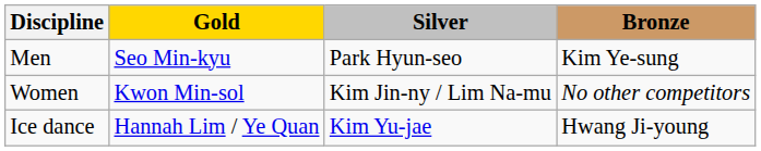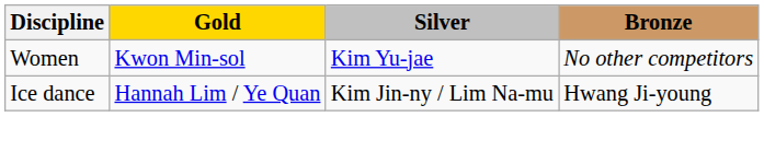 <table class="wikitable">
 <tr>
 <th>Discipline</th>
 <td align=center bgcolor=gold><strong>Gold</strong></td>
 <td align=center bgcolor=silver><strong>Silver</strong></td>
 <td align=center bgcolor=cc9966><strong>Bronze</strong></td>
 </tr>
 <tr>
-<td>Men</td>
-<td><a href='#'>Seo Min-kyu</a></td>
-<td>Park Hyun-seo</td>
-<td>Kim Ye-sung</td>
-</tr>
-<tr>
 <td>Women</td>
 <td><a href='#'>Kwon Min-sol</a></td>
-<td>Kim Jin-ny / Lim Na-mu</td>
+<td><a href='#'>Kim Yu-jae</a></td>
 <td><em>No other competitors</em></td>
 </tr>
 <tr>
 <td>Ice dance</td>
 <td><a href='#'>Hannah Lim</a> / <a href='#'>Ye Quan</a></td>
-<td><a href='#'>Kim Yu-jae</a></td>
+<td>Kim Jin-ny / Lim Na-mu</td>
 <td>Hwang Ji-young</td>
 </tr>
 </table>
